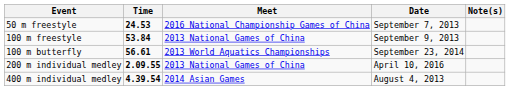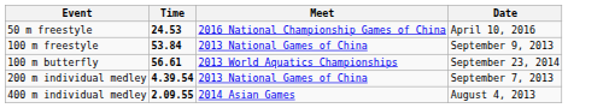 <table class="wikitable">
 <tr>
 <th>Event</th>
 <th>Time</th>
 <th>Meet</th>
 <th>Date</th>
-<th>Note(s)</th>
 </tr>
 <tr>
 <td>50 m freestyle</td>
 <td><strong>24.53</strong></td>
 <td><a href='#'>2016 National Championship Games of China</a></td>
-<td>September 7, 2013</td>
-<td></td>
+<td>April 10, 2016</td>
 </tr>
 <tr>
 <td>100 m freestyle</td>
 <td><strong>53.84</strong></td>
 <td><a href='#'>2013 National Games of China</a></td>
 <td>September 9, 2013</td>
-<td></td>
 </tr>
 <tr>
 <td>100 m butterfly</td>
 <td><strong>56.61</strong></td>
 <td><a href='#'>2013 World Aquatics Championships</a></td>
 <td>September 23, 2014</td>
-<td></td>
 </tr>
 <tr>
 <td>200 m individual medley</td>
-<td><strong>2.09.55</strong></td>
+<td><strong>4.39.54</strong></td>
 <td><a href='#'>2013 National Games of China</a></td>
-<td>April 10, 2016</td>
-<td></td>
+<td>September 7, 2013</td>
 </tr>
 <tr>
 <td>400 m individual medley</td>
-<td><strong>4.39.54</strong></td>
+<td><strong>2.09.55</strong></td>
 <td><a href='#'>2014 Asian Games</a></td>
 <td>August 4, 2013</td>
-<td></td>
 </tr>
 </table>
